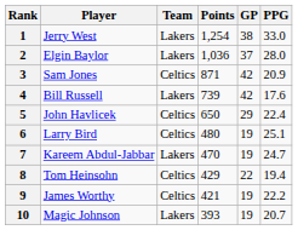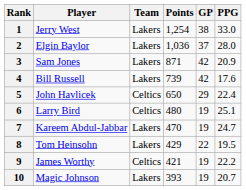 <table class="wikitable sortable">
 <tr>
 <th>Rank</th>
 <th>Player</th>
 <th>Team</th>
 <th>Points</th>
 <th>GP</th>
 <th>PPG</th>
 </tr>
 <tr>
 <th>1</th>
 <td><a href='#'>Jerry West</a></td>
 <td>Lakers</td>
 <td>1,254</td>
 <td>38</td>
 <td>33.0</td>
 </tr>
 <tr>
 <th>2</th>
 <td><a href='#'>Elgin Baylor</a></td>
 <td>Lakers</td>
 <td>1,036</td>
 <td>37</td>
 <td>28.0</td>
 </tr>
 <tr>
 <th>3</th>
 <td><a href='#'>Sam Jones</a></td>
-<td>Celtics</td>
+<td>Lakers</td>
 <td>871</td>
 <td>42</td>
 <td>20.9</td>
 </tr>
 <tr>
 <th>4</th>
 <td><a href='#'>Bill Russell</a></td>
 <td>Lakers</td>
 <td>739</td>
 <td>42</td>
 <td>17.6</td>
 </tr>
 <tr>
 <th>5</th>
 <td><a href='#'>John Havlicek</a></td>
 <td>Celtics</td>
 <td>650</td>
 <td>29</td>
 <td>22.4</td>
 </tr>
 <tr>
 <th>6</th>
 <td><a href='#'>Larry Bird</a></td>
 <td>Celtics</td>
 <td>480</td>
 <td>19</td>
 <td>25.1</td>
 </tr>
 <tr>
 <th>7</th>
 <td><a href='#'>Kareem Abdul-Jabbar</a></td>
 <td>Lakers</td>
 <td>470</td>
 <td>19</td>
 <td>24.7</td>
 </tr>
 <tr>
 <th>8</th>
 <td><a href='#'>Tom Heinsohn</a></td>
-<td>Celtics</td>
+<td>Lakers</td>
 <td>429</td>
 <td>22</td>
-<td>19.4</td>
+<td>19.5</td>
 </tr>
 <tr>
 <th>9</th>
 <td><a href='#'>James Worthy</a></td>
 <td>Celtics</td>
 <td>421</td>
 <td>19</td>
 <td>22.2</td>
 </tr>
 <tr>
 <th>10</th>
 <td><a href='#'>Magic Johnson</a></td>
 <td>Lakers</td>
 <td>393</td>
 <td>19</td>
 <td>20.7</td>
 </tr>
 </table>
